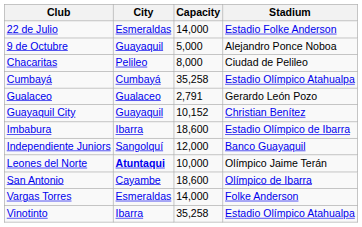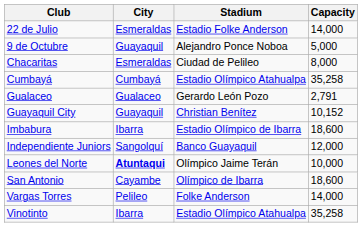 <table class="wikitable sortable">
 <tr>
 <th>Club</th>
 <th>City</th>
+<th>Stadium</th>
 <th>Capacity</th>
-<th>Stadium</th>
 </tr>
 <tr>
 <td><a href='#'>22 de Julio</a></td>
 <td><a href='#'>Esmeraldas</a></td>
+<td><a href='#'>Estadio Folke Anderson</a></td>
 <td>14,000</td>
-<td><a href='#'>Estadio Folke Anderson</a></td>
 </tr>
 <tr>
 <td><a href='#'>9 de Octubre</a></td>
 <td><a href='#'>Guayaquil</a></td>
+<td>Alejandro Ponce Noboa</td>
 <td>5,000</td>
-<td>Alejandro Ponce Noboa</td>
 </tr>
 <tr>
 <td><a href='#'>Chacaritas</a></td>
-<td><a href='#'>Pelileo</a></td>
+<td><a href='#'>Esmeraldas</a></td>
+<td>Ciudad de Pelileo</td>
 <td>8,000</td>
-<td>Ciudad de Pelileo</td>
 </tr>
 <tr>
 <td><a href='#'>Cumbayá</a></td>
 <td><a href='#'>Cumbayá</a></td>
+<td><a href='#'>Estadio Olímpico Atahualpa</a></td>
 <td>35,258</td>
-<td><a href='#'>Estadio Olímpico Atahualpa</a></td>
 </tr>
 <tr>
 <td><a href='#'>Gualaceo</a></td>
 <td><a href='#'>Gualaceo</a></td>
+<td>Gerardo León Pozo</td>
 <td>2,791</td>
-<td>Gerardo León Pozo</td>
 </tr>
 <tr>
 <td><a href='#'>Guayaquil City</a></td>
 <td><a href='#'>Guayaquil</a></td>
+<td><a href='#'>Christian Benítez</a></td>
 <td>10,152</td>
-<td><a href='#'>Christian Benítez</a></td>
 </tr>
 <tr>
 <td><a href='#'>Imbabura</a></td>
 <td><a href='#'>Ibarra</a></td>
+<td><a href='#'>Estadio Olímpico de Ibarra</a></td>
 <td>18,600</td>
-<td><a href='#'>Estadio Olímpico de Ibarra</a></td>
 </tr>
 <tr>
 <td><a href='#'>Independiente Juniors</a></td>
 <td><a href='#'>Sangolquí</a></td>
+<td><a href='#'>Banco Guayaquil</a></td>
 <td>12,000</td>
-<td><a href='#'>Banco Guayaquil</a></td>
 </tr>
 <tr>
 <td><a href='#'>Leones del Norte</a></td>
 <td><strong><a href='#'>Atuntaqui</a></strong></td>
+<td>Olímpico Jaime Terán</td>
 <td>10,000</td>
-<td>Olímpico Jaime Terán</td>
 </tr>
 <tr>
 <td><a href='#'>San Antonio</a></td>
 <td><a href='#'>Cayambe</a></td>
+<td><a href='#'>Olímpico de Ibarra</a></td>
 <td>18,600</td>
-<td><a href='#'>Olímpico de Ibarra</a></td>
 </tr>
 <tr>
 <td><a href='#'>Vargas Torres</a></td>
-<td><a href='#'>Esmeraldas</a></td>
+<td><a href='#'>Pelileo</a></td>
+<td><a href='#'>Folke Anderson</a></td>
 <td>14,000</td>
-<td><a href='#'>Folke Anderson</a></td>
 </tr>
 <tr>
 <td><a href='#'>Vinotinto</a></td>
 <td><a href='#'>Ibarra</a></td>
+<td><a href='#'>Estadio Olímpico Atahualpa</a></td>
 <td>35,258</td>
-<td><a href='#'>Estadio Olímpico Atahualpa</a></td>
 </tr>
 </table>
